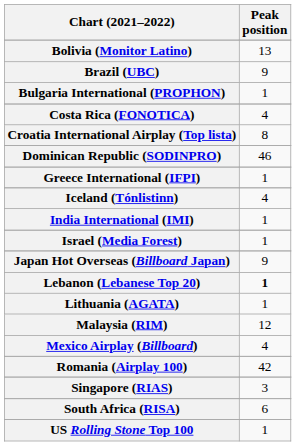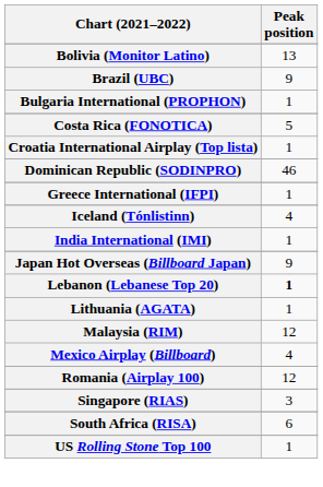 <table class="wikitable sortable plainrowheaders" style="text-align:center;">
 <tr>
 <th scope="col">Chart (2021–2022)</th>
 <th scope="col">Peak<br>position</th>
 </tr>
 <tr>
 </tr>
 <tr>
 </tr>
 <tr>
 </tr>
 <tr>
 </tr>
 <tr>
 </tr>
 <tr>
 <th scope="row">Bolivia (<a href='#'>Monitor Latino</a>)</th>
 <td>13</td>
 </tr>
 <tr>
 <th scope="row">Brazil (<a href='#'>UBC</a>)</th>
 <td>9</td>
 </tr>
 <tr>
 <th scope="row">Bulgaria International (<a href='#'>PROPHON</a>)</th>
 <td>1</td>
 </tr>
 <tr>
 </tr>
 <tr>
 </tr>
 <tr>
 </tr>
 <tr>
 </tr>
 <tr>
 <th scope="row">Costa Rica (<a href='#'>FONOTICA</a>)</th>
-<td>4</td>
+<td>5</td>
 </tr>
 <tr>
 <th scope="row">Croatia International Airplay (<a href='#'>Top lista</a>)</th>
-<td>8</td>
+<td>1</td>
 </tr>
 <tr>
 </tr>
 <tr>
 </tr>
 <tr>
 </tr>
 <tr>
 <th scope="row">Dominican Republic (<a href='#'>SODINPRO</a>)</th>
 <td>46</td>
 </tr>
 <tr>
 </tr>
 <tr>
 </tr>
 <tr>
 </tr>
 <tr>
 </tr>
 <tr>
 </tr>
 <tr>
 <th scope="row">Greece International (<a href='#'>IFPI</a>)</th>
 <td>1</td>
 </tr>
 <tr>
 </tr>
 <tr>
 </tr>
 <tr>
 </tr>
 <tr>
 <th scope="row">Iceland (<a href='#'>Tónlistinn</a>)</th>
 <td>4</td>
 </tr>
 <tr>
 <th scope="row"><a href='#'>India International</a> (<a href='#'>IMI</a>)</th>
 <td>1</td>
 </tr>
 <tr>
 </tr>
 <tr>
-<th scope="row">Israel (<a href='#'>Media Forest</a>)</th>
-<td>1</td>
-</tr>
-<tr>
 </tr>
 <tr>
 <th scope="row">Japan Hot Overseas (<a href='#'><em>Billboard</em> Japan</a>)</th>
 <td>9</td>
 </tr>
 <tr>
 <th scope="row">Lebanon (<a href='#'>Lebanese Top 20</a>)</th>
 <td><strong>1</strong></td>
 </tr>
 <tr>
 <th scope="row">Lithuania (<a href='#'>AGATA</a>)</th>
 <td>1</td>
 </tr>
 <tr>
 <th scope="row">Malaysia (<a href='#'>RIM</a>)</th>
 <td>12</td>
 </tr>
 <tr>
 <th scope="row"><a href='#'>Mexico Airplay</a> (<em><a href='#'>Billboard</a></em>)</th>
 <td>4</td>
 </tr>
 <tr>
 </tr>
 <tr>
 </tr>
 <tr>
 </tr>
 <tr>
 </tr>
 <tr>
 </tr>
 <tr>
 </tr>
 <tr>
 <th scope="row">Romania (<a href='#'>Airplay 100</a>)</th>
-<td>42</td>
+<td>12</td>
 </tr>
 <tr>
 </tr>
 <tr>
 <th scope="row">Singapore (<a href='#'>RIAS</a>)</th>
 <td>3</td>
 </tr>
 <tr>
 </tr>
 <tr>
 </tr>
 <tr>
 <th scope="row">South Africa (<a href='#'>RISA</a>)</th>
 <td>6</td>
 </tr>
 <tr>
 </tr>
 <tr>
 </tr>
 <tr>
 </tr>
 <tr>
 </tr>
 <tr>
 </tr>
 <tr>
 </tr>
 <tr>
 </tr>
 <tr>
 </tr>
 <tr>
 </tr>
 <tr>
 <th scope="row">US <a href='#'><em>Rolling Stone</em> Top 100</a></th>
 <td>1</td>
 </tr>
 </table>
